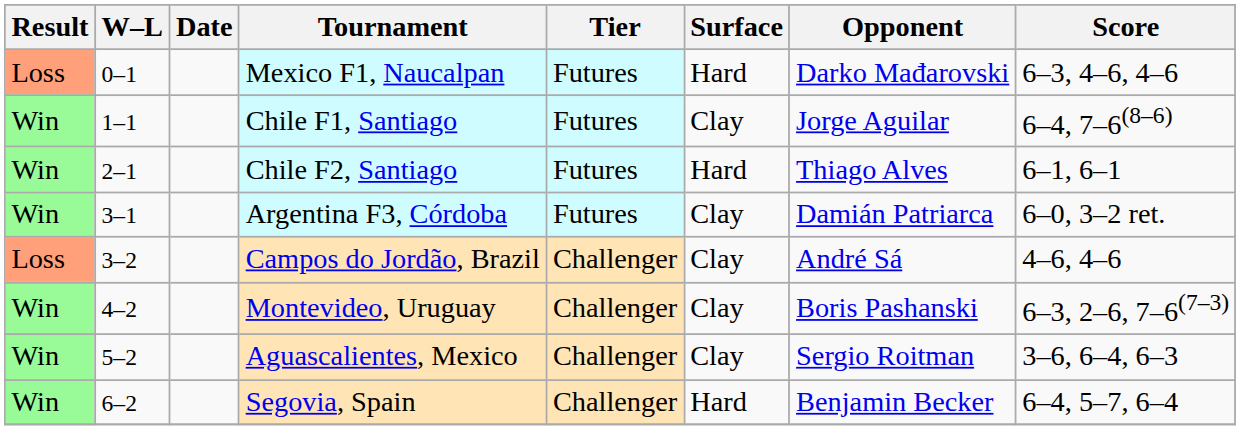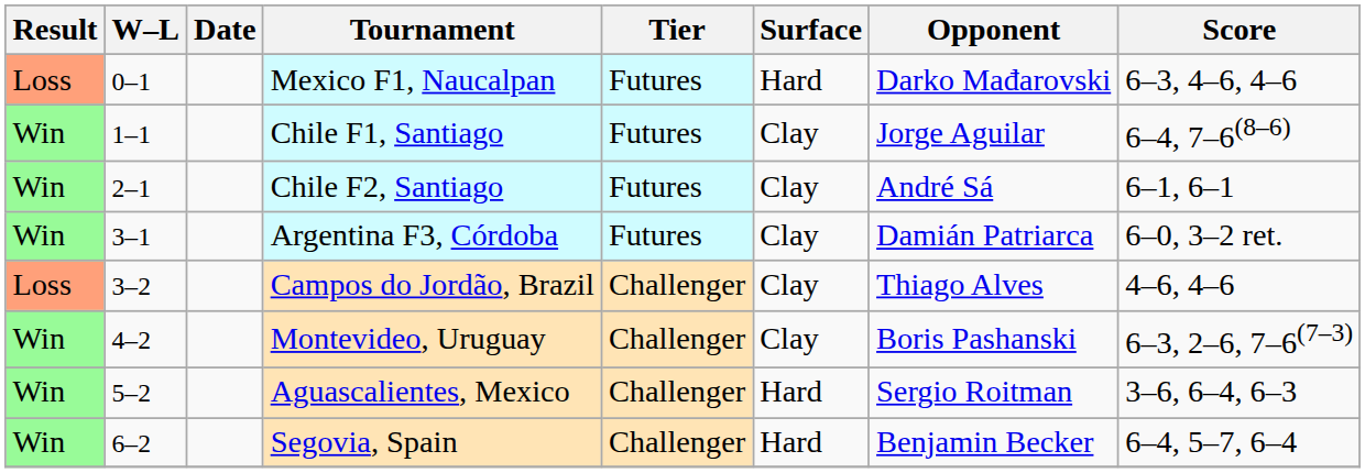 <table class="sortable wikitable">
 <tr>
 <th>Result</th>
 <th class="unsortable">W–L</th>
 <th>Date</th>
 <th>Tournament</th>
 <th>Tier</th>
 <th>Surface</th>
 <th>Opponent</th>
 <th class="unsortable">Score</th>
 </tr>
 <tr>
 <td bgcolor=FFA07A>Loss</td>
 <td><small>0–1</small></td>
 <td></td>
 <td style="background:#cffcff;">Mexico F1, <a href='#'>Naucalpan</a></td>
 <td style="background:#cffcff;">Futures</td>
 <td>Hard</td>
 <td> <a href='#'>Darko Mađarovski</a></td>
 <td>6–3, 4–6, 4–6</td>
 </tr>
 <tr>
 <td bgcolor=98FB98>Win</td>
 <td><small>1–1</small></td>
 <td></td>
 <td style="background:#cffcff;">Chile F1, <a href='#'>Santiago</a></td>
 <td style="background:#cffcff;">Futures</td>
 <td>Clay</td>
 <td> <a href='#'>Jorge Aguilar</a></td>
 <td>6–4, 7–6<sup>(8–6)</sup></td>
 </tr>
 <tr>
 <td bgcolor=98FB98>Win</td>
 <td><small>2–1</small></td>
 <td></td>
 <td style="background:#cffcff;">Chile F2, <a href='#'>Santiago</a></td>
 <td style="background:#cffcff;">Futures</td>
-<td>Hard</td>
-<td> <a href='#'>Thiago Alves</a></td>
+<td>Clay</td>
+<td> <a href='#'>André Sá</a></td>
 <td>6–1, 6–1</td>
 </tr>
 <tr>
 <td bgcolor=98FB98>Win</td>
 <td><small>3–1</small></td>
 <td></td>
 <td style="background:#cffcff;">Argentina F3, <a href='#'>Córdoba</a></td>
 <td style="background:#cffcff;">Futures</td>
 <td>Clay</td>
 <td> <a href='#'>Damián Patriarca</a></td>
 <td>6–0, 3–2 ret.</td>
 </tr>
 <tr>
 <td bgcolor=FFA07A>Loss</td>
 <td><small>3–2</small></td>
 <td></td>
 <td style="background:moccasin;"><a href='#'>Campos do Jordão</a>, Brazil</td>
 <td style="background:moccasin;">Challenger</td>
 <td>Clay</td>
-<td> <a href='#'>André Sá</a></td>
+<td> <a href='#'>Thiago Alves</a></td>
 <td>4–6, 4–6</td>
 </tr>
 <tr>
 <td bgcolor=98FB98>Win</td>
 <td><small>4–2</small></td>
 <td></td>
 <td style="background:moccasin;"><a href='#'>Montevideo</a>, Uruguay</td>
 <td style="background:moccasin;">Challenger</td>
 <td>Clay</td>
 <td> <a href='#'>Boris Pashanski</a></td>
 <td>6–3, 2–6, 7–6<sup>(7–3)</sup></td>
 </tr>
 <tr>
 <td bgcolor=98FB98>Win</td>
 <td><small>5–2</small></td>
 <td></td>
 <td style="background:moccasin;"><a href='#'>Aguascalientes</a>, Mexico</td>
 <td style="background:moccasin;">Challenger</td>
-<td>Clay</td>
+<td>Hard</td>
 <td> <a href='#'>Sergio Roitman</a></td>
 <td>3–6, 6–4, 6–3</td>
 </tr>
 <tr>
 <td bgcolor=98FB98>Win</td>
 <td><small>6–2</small></td>
 <td></td>
 <td style="background:moccasin;"><a href='#'>Segovia</a>, Spain</td>
 <td style="background:moccasin;">Challenger</td>
 <td>Hard</td>
 <td> <a href='#'>Benjamin Becker</a></td>
 <td>6–4, 5–7, 6–4</td>
 </tr>
 <tr>
 </tr>
 </table>
